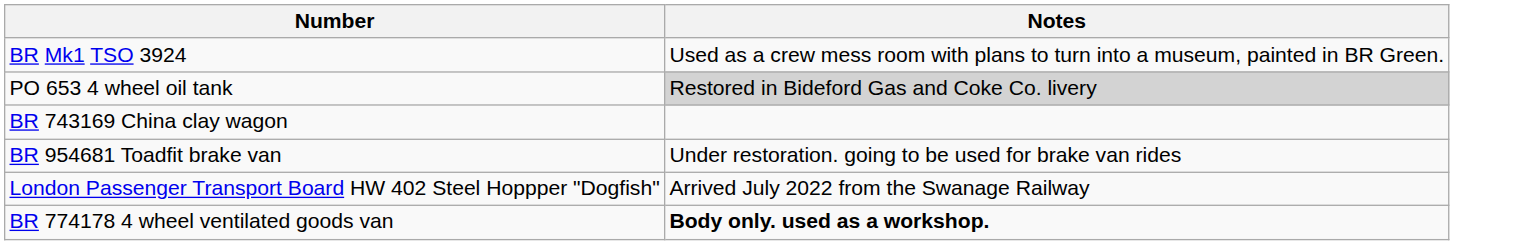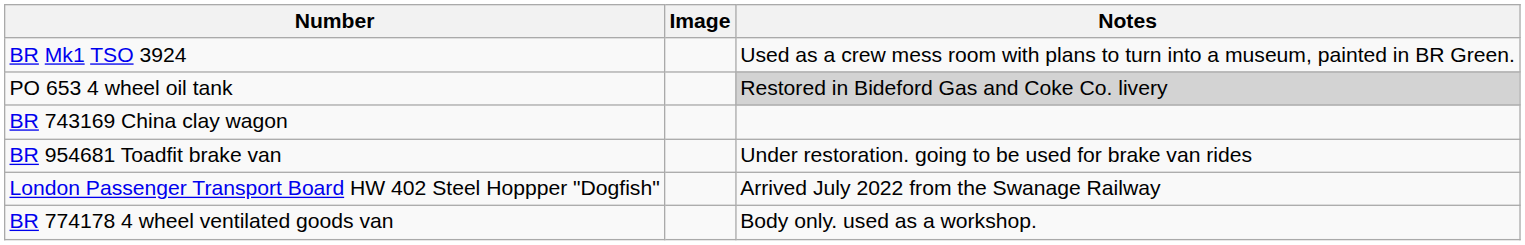 <table class="wikitable">
 <tr>
 <th>Number</th>
+<th>Image</th>
 <th>Notes</th>
 </tr>
 <tr>
 <td><a href='#'>BR</a> <a href='#'>Mk1</a> <a href='#'>TSO</a> 3924</td>
+<td></td>
 <td>Used as a crew mess room with plans to turn into a museum, painted in BR Green.</td>
 </tr>
 <tr>
 <td>PO 653 4 wheel oil tank</td>
+<td></td>
 <td style="background: lightgrey;">Restored in Bideford Gas and Coke Co. livery</td>
 </tr>
 <tr>
 <td><a href='#'>BR</a> 743169 China clay wagon</td>
 <td></td>
+<td></td>
 </tr>
 <tr>
 <td><a href='#'>BR</a> 954681 Toadfit brake van</td>
+<td></td>
 <td>Under restoration. going to be used for brake van rides</td>
 </tr>
 <tr>
 <td><a href='#'>London Passenger Transport Board</a> HW 402 Steel Hoppper "Dogfish"</td>
+<td></td>
 <td>Arrived July 2022 from the Swanage Railway</td>
 </tr>
 <tr>
 <td><a href='#'>BR</a> 774178 4 wheel ventilated goods van</td>
-<td><strong>Body only. used as a workshop.</strong></td>
+<td></td>
+<td>Body only. used as a workshop.</td>
 </tr>
 </table>
